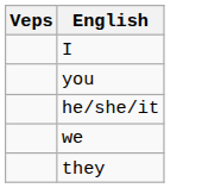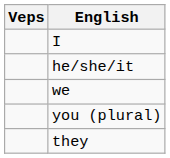 <table class="wikitable">
 <tr>
 <th>Veps</th>
 <th>English</th>
 </tr>
 <tr>
 <td></td>
 <td>I</td>
 </tr>
 <tr>
 <td></td>
-<td>you</td>
-</tr>
-<tr>
-<td></td>
 <td>he/she/it</td>
 </tr>
 <tr>
 <td></td>
 <td>we</td>
 </tr>
 <tr>
 <td></td>
+<td>you (plural)</td>
+</tr>
+<tr>
+<td></td>
 <td>they</td>
 </tr>
 </table>
